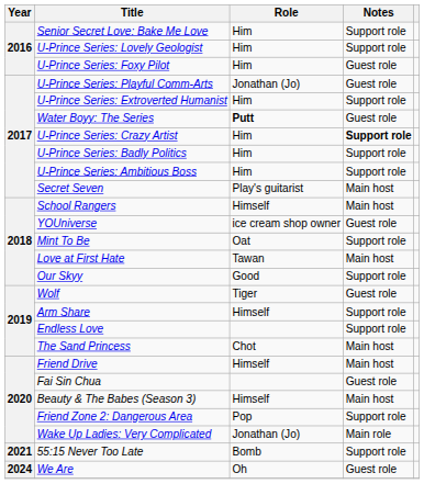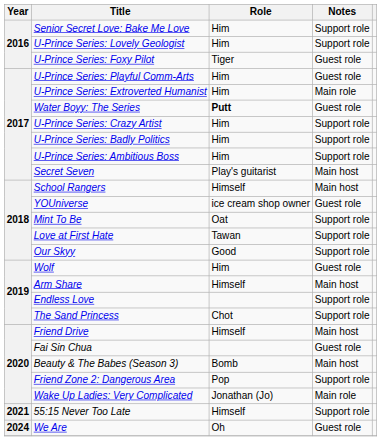 <table class="wikitable sortable plainrowheaders">
 <tr>
 <th scope="col">Year</th>
 <th scope="col">Title</th>
 <th scope="col">Role</th>
 <th scope="col" class="unsortable">Notes</th>
 <th scope="col" class="unsortable"></th>
 </tr>
 <tr>
 <th scope="row" rowspan="3">2016</th>
 <td><em><a href='#'>Senior Secret Love: Bake Me Love</a></em></td>
 <td>Him</td>
 <td>Support role</td>
 <td style="text-align: center;"></td>
 </tr>
 <tr>
 <td><em><a href='#'>U-Prince Series: Lovely Geologist</a></em></td>
 <td>Him</td>
 <td>Support role</td>
 <td style="text-align: center;"></td>
 </tr>
 <tr>
 <td><em><a href='#'>U-Prince Series: Foxy Pilot</a></em></td>
-<td>Him</td>
+<td>Tiger</td>
 <td>Guest role</td>
 <td style="text-align: center;"></td>
 </tr>
 <tr>
 <th scope="row" rowspan="7">2017</th>
 <td><em><a href='#'>U-Prince Series: Playful Comm-Arts</a></em></td>
-<td>Jonathan (Jo)</td>
+<td>Him</td>
 <td>Guest role</td>
 <td style="text-align: center;"></td>
 </tr>
 <tr>
 <td><em><a href='#'>U-Prince Series: Extroverted Humanist</a></em></td>
 <td>Him</td>
-<td>Support role</td>
+<td>Main role</td>
 <td style="text-align: center;"></td>
 </tr>
 <tr>
 <td><em><a href='#'>Water Boyy: The Series</a></em></td>
 <td><strong>Putt</strong></td>
 <td>Guest role</td>
 <td style="text-align: center;"></td>
 </tr>
 <tr>
 <td><em><a href='#'>U-Prince Series: Crazy Artist</a></em></td>
 <td>Him</td>
-<td><strong>Support role</strong></td>
+<td>Support role</td>
 <td style="text-align: center;"></td>
 </tr>
 <tr>
 <td><em><a href='#'>U-Prince Series: Badly Politics</a></em></td>
 <td>Him</td>
 <td>Support role</td>
 <td style="text-align: center;"></td>
 </tr>
 <tr>
 <td><em><a href='#'>U-Prince Series: Ambitious Boss</a></em></td>
 <td>Him</td>
 <td>Support role</td>
 <td style="text-align: center;"></td>
 </tr>
 <tr>
 <td><em><a href='#'>Secret Seven</a></em></td>
 <td>Play's guitarist</td>
 <td>Main host</td>
 <td style="text-align: center;"></td>
 </tr>
 <tr>
 <th scope="row" rowspan="5">2018</th>
 <td><em><a href='#'>School Rangers</a></em></td>
 <td>Himself</td>
 <td>Main host</td>
 <td style="text-align: center;"></td>
 </tr>
 <tr>
 <td><em><a href='#'>YOUniverse</a></em></td>
 <td>ice cream shop owner</td>
 <td>Guest role</td>
 <td style="text-align: center;"></td>
 </tr>
 <tr>
 <td><em><a href='#'>Mint To Be</a></em></td>
 <td>Oat</td>
 <td>Support role</td>
 <td style="text-align: center;"></td>
 </tr>
 <tr>
 <td><em><a href='#'>Love at First Hate</a></em></td>
 <td>Tawan</td>
-<td>Main host</td>
+<td>Support role</td>
 <td style="text-align: center;"></td>
 </tr>
 <tr>
 <td><em><a href='#'>Our Skyy</a></em></td>
 <td>Good</td>
 <td>Support role</td>
 <td style="text-align: center;"></td>
 </tr>
 <tr>
 <th scope="row" rowspan="4">2019</th>
 <td><em><a href='#'>Wolf</a></em></td>
-<td>Tiger</td>
+<td>Him</td>
 <td>Guest role</td>
 <td style="text-align: center;"></td>
 </tr>
 <tr>
 <td><em><a href='#'>Arm Share</a></em></td>
 <td>Himself</td>
-<td>Support role</td>
+<td>Main host</td>
 <td style="text-align: center;"></td>
 </tr>
 <tr>
 <td><em><a href='#'>Endless Love</a></em></td>
 <td></td>
 <td>Support role</td>
 <td style="text-align: center;"></td>
 </tr>
 <tr>
 <td><em><a href='#'>The Sand Princess</a></em></td>
 <td>Chot</td>
-<td>Main host</td>
+<td>Support role</td>
 <td style="text-align: center;"></td>
 </tr>
 <tr>
 <th scope="row" rowspan="5">2020</th>
 <td><em><a href='#'>Friend Drive</a></em></td>
 <td>Himself</td>
 <td>Main host</td>
 <td style="text-align: center;"></td>
 </tr>
 <tr>
 <td><em>Fai Sin Chua</em></td>
 <td></td>
 <td>Guest role</td>
 <td style="text-align: center;"></td>
 </tr>
 <tr>
 <td><em>Beauty & The Babes (Season 3)</em></td>
-<td>Himself</td>
+<td>Bomb</td>
 <td>Main host</td>
 <td style="text-align: center;"></td>
 </tr>
 <tr>
 <td><em><a href='#'>Friend Zone 2: Dangerous Area</a></em></td>
 <td>Pop</td>
 <td>Support role</td>
 <td style="text-align: center;"></td>
 </tr>
 <tr>
 <td><em><a href='#'>Wake Up Ladies: Very Complicated</a></em></td>
 <td>Jonathan (Jo)</td>
 <td>Main role</td>
 <td></td>
 </tr>
 <tr>
 <th scope="row">2021</th>
 <td><em>55:15 Never Too Late</em></td>
-<td>Bomb</td>
+<td>Himself</td>
 <td>Support role</td>
 <td></td>
 </tr>
 <tr>
 <th scope="row">2024</th>
 <td><em><a href='#'>We Are</a></em></td>
 <td>Oh</td>
 <td>Guest role</td>
 <td></td>
 </tr>
 <tr>
 </tr>
 </table>
